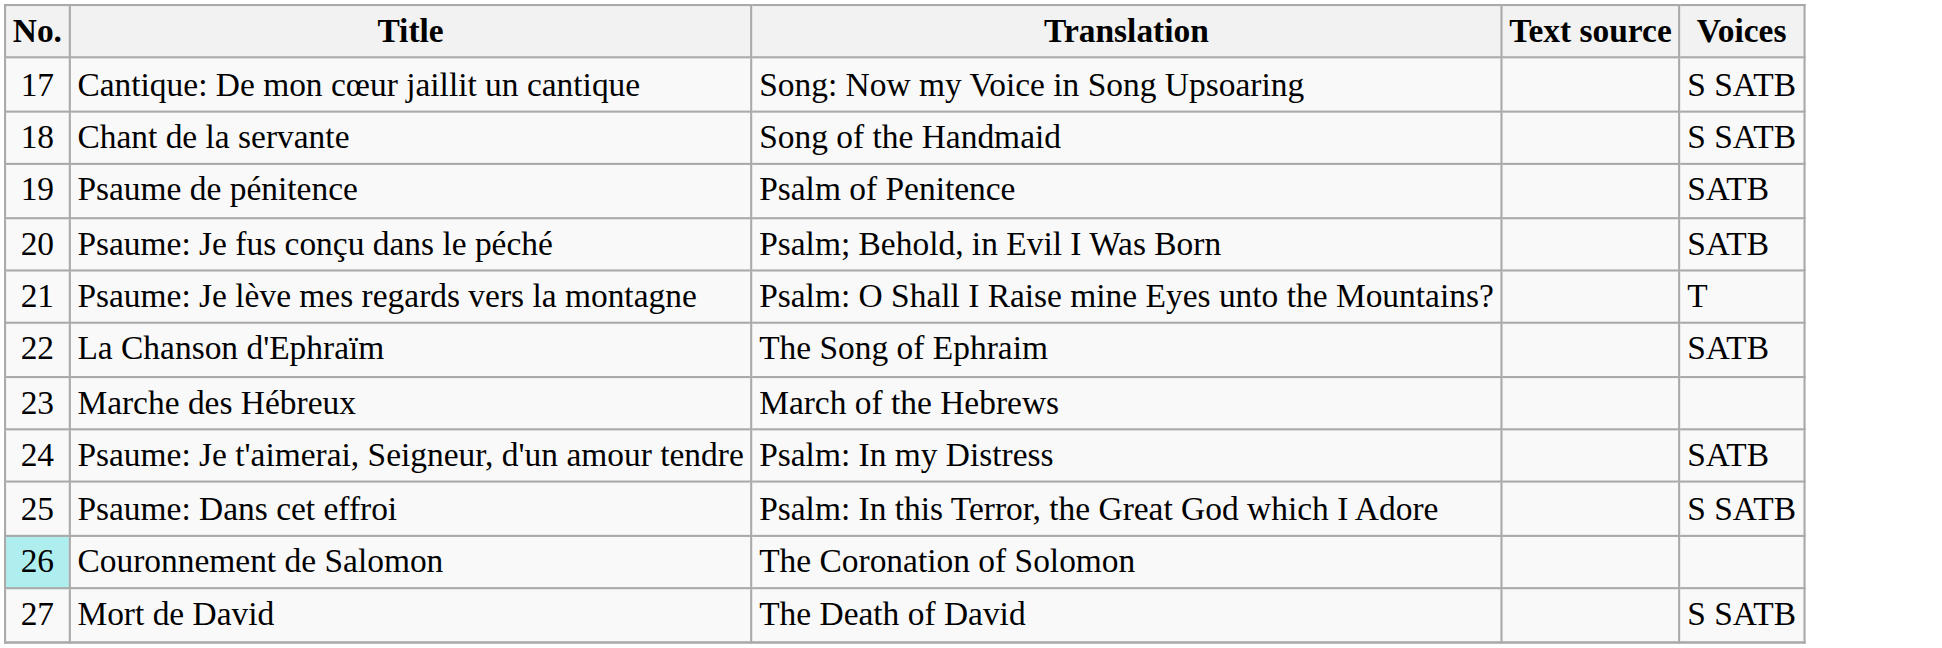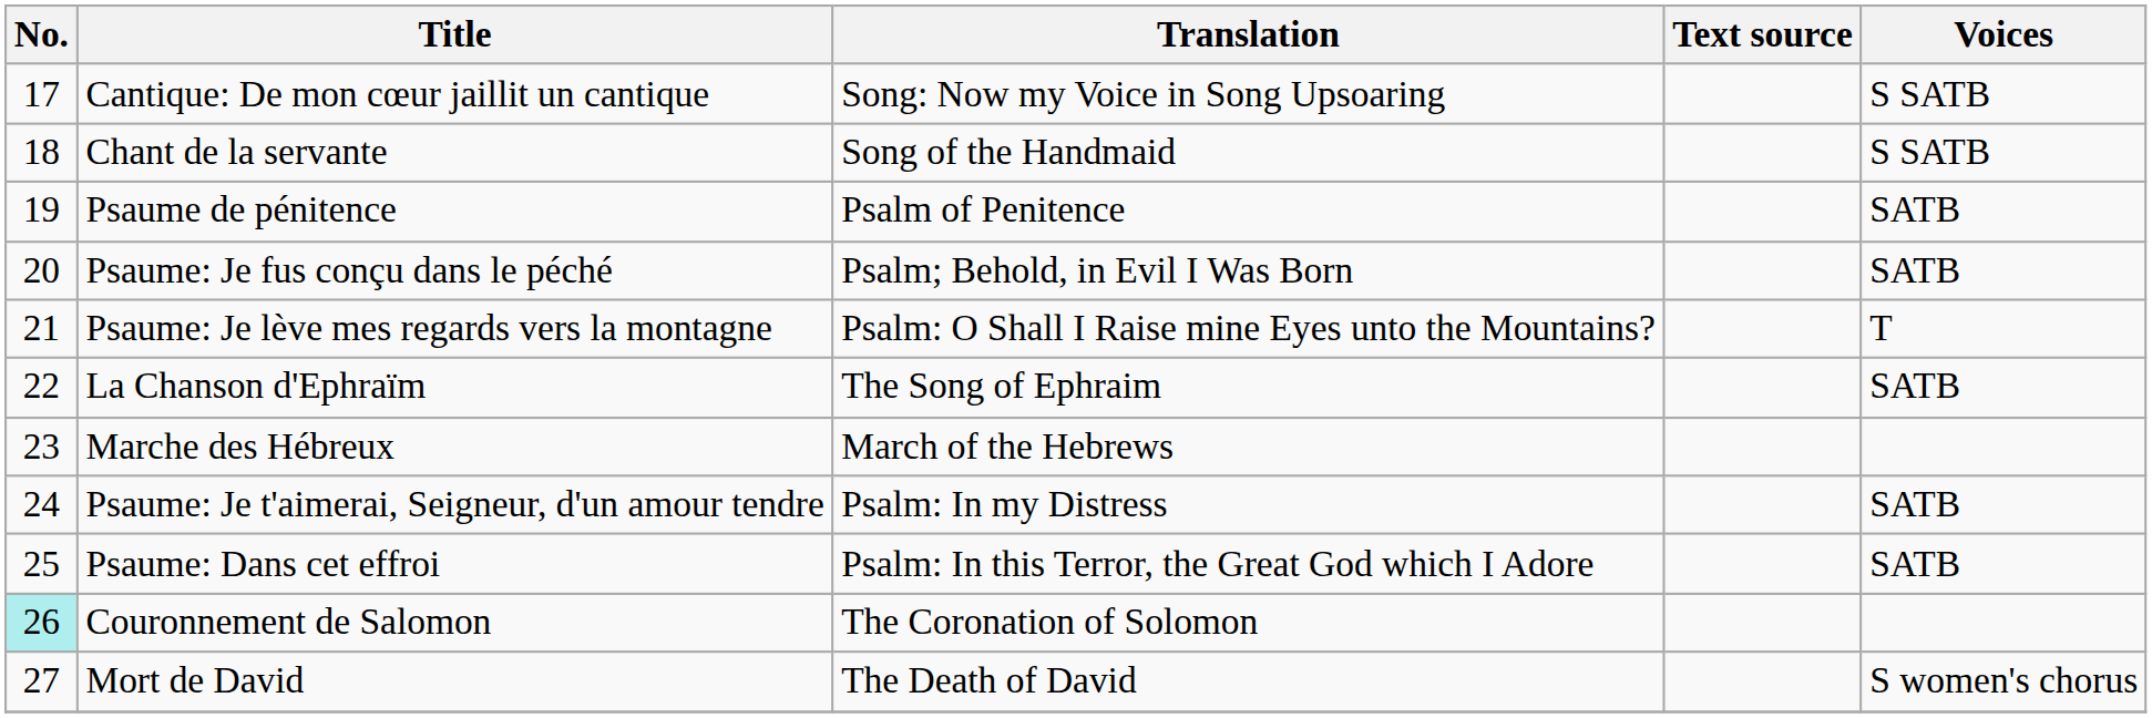 <table class="wikitable plainrowheaders">
 <tr>
 <th scope="col">No.</th>
 <th scope="col">Title</th>
 <th scope="col">Translation</th>
 <th scope="col">Text source</th>
 <th scope="col">Voices</th>
 </tr>
 <tr id = 17>
 <td style="text-align: center;">17</td>
 <td>Cantique: De mon cœur jaillit un cantique</td>
 <td>Song: Now my Voice in Song Upsoaring</td>
 <td></td>
 <td>S SATB</td>
 </tr>
 <tr id = 18>
 <td style="text-align: center;">18</td>
 <td>Chant de la servante</td>
 <td>Song of the Handmaid</td>
 <td></td>
 <td>S SATB</td>
 </tr>
 <tr id = 19>
 <td style="text-align: center;">19</td>
 <td>Psaume de pénitence</td>
 <td>Psalm of Penitence</td>
 <td></td>
 <td>SATB</td>
 </tr>
 <tr id = 20>
 <td style="text-align: center;">20</td>
 <td>Psaume: Je fus conçu dans le péché</td>
 <td>Psalm; Behold, in Evil I Was Born</td>
 <td></td>
 <td>SATB</td>
 </tr>
 <tr id = 21>
 <td style="text-align: center;">21</td>
 <td>Psaume: Je lève mes regards vers la montagne</td>
 <td>Psalm: O Shall I Raise mine Eyes unto the Mountains?</td>
 <td></td>
 <td>T</td>
 </tr>
 <tr id = 22>
 <td style="text-align: center;">22</td>
 <td>La Chanson d'Ephraïm</td>
 <td>The Song of Ephraim</td>
 <td></td>
 <td>SATB</td>
 </tr>
 <tr id = 23>
 <td style="text-align: center;">23</td>
 <td>Marche des Hébreux</td>
 <td>March of the Hebrews</td>
 <td></td>
 <td></td>
 </tr>
 <tr id = 24>
 <td style="text-align: center;">24</td>
 <td>Psaume: Je t'aimerai, Seigneur, d'un amour tendre</td>
 <td>Psalm: In my Distress</td>
 <td></td>
 <td>SATB</td>
 </tr>
 <tr id = 25>
 <td style="text-align: center;">25</td>
 <td>Psaume: Dans cet effroi</td>
 <td>Psalm: In this Terror, the Great God which I Adore</td>
 <td></td>
-<td>S SATB</td>
+<td>SATB</td>
 </tr>
 <tr id = 26>
 <td style="background: paleturquoise; text-align: center;">26</td>
 <td>Couronnement de Salomon</td>
 <td>The Coronation of Solomon</td>
 <td></td>
 <td></td>
 </tr>
 <tr id = 27>
 <td style="text-align: center;">27</td>
 <td>Mort de David</td>
 <td>The Death of David</td>
 <td></td>
-<td>S SATB</td>
+<td>S women's chorus</td>
 </tr>
 <tr>
 </tr>
 </table>
